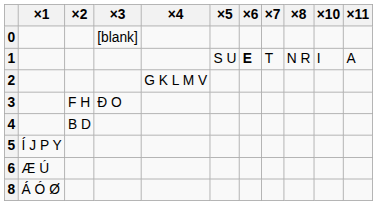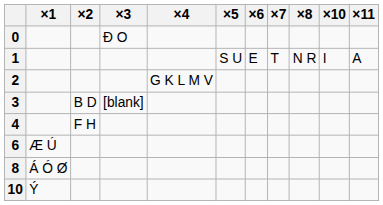 <table class="wikitable floatright">
 <tr>
 <th></th>
 <th>×1</th>
 <th>×2</th>
 <th>×3</th>
 <th>×4</th>
 <th>×5</th>
 <th>×6</th>
 <th>×7</th>
 <th>×8</th>
 <th>×10</th>
 <th>×11</th>
 </tr>
 <tr>
 <th>0</th>
 <td></td>
 <td></td>
-<td>[blank]</td>
+<td>Ð O</td>
 <td></td>
 <td></td>
 <td></td>
 <td></td>
 <td></td>
 <td></td>
 <td></td>
 </tr>
 <tr>
 <th>1</th>
 <td></td>
 <td></td>
 <td></td>
 <td></td>
 <td>S U</td>
-<td><strong>E</strong></td>
+<td>E</td>
 <td>T</td>
 <td>N R</td>
 <td>I</td>
 <td>A</td>
 </tr>
 <tr>
 <th>2</th>
 <td></td>
 <td></td>
 <td></td>
 <td>G K L M V</td>
 <td></td>
 <td></td>
 <td></td>
 <td></td>
 <td></td>
 <td></td>
 </tr>
 <tr>
 <th>3</th>
 <td></td>
-<td>F H</td>
-<td>Ð O</td>
+<td>B D</td>
+<td>[blank]</td>
 <td></td>
 <td></td>
 <td></td>
 <td></td>
 <td></td>
 <td></td>
 <td></td>
 </tr>
 <tr>
 <th>4</th>
 <td></td>
-<td>B D</td>
-<td></td>
-<td></td>
-<td></td>
-<td></td>
-<td></td>
-<td></td>
-<td></td>
-<td></td>
-</tr>
-<tr>
-<th>5</th>
-<td>Í J P Y</td>
-<td></td>
+<td>F H</td>
 <td></td>
 <td></td>
 <td></td>
 <td></td>
 <td></td>
 <td></td>
 <td></td>
 <td></td>
 </tr>
 <tr>
 <th>6</th>
 <td>Æ Ú</td>
 <td></td>
 <td></td>
 <td></td>
 <td></td>
 <td></td>
 <td></td>
 <td></td>
 <td></td>
 <td></td>
 </tr>
 <tr>
 <th>8</th>
 <td>Á Ó Ø</td>
 <td></td>
 <td></td>
 <td></td>
 <td></td>
 <td></td>
 <td></td>
 <td></td>
 <td></td>
 <td></td>
 </tr>
+<tr>
+<th>10</th>
+<td>Ý</td>
+<td></td>
+<td></td>
+<td></td>
+<td></td>
+<td></td>
+<td></td>
+<td></td>
+<td></td>
+<td></td>
+</tr>
 </table>
